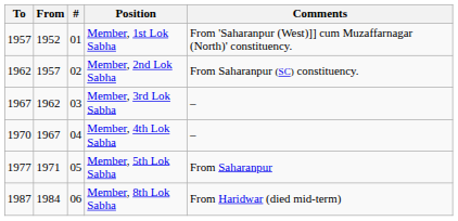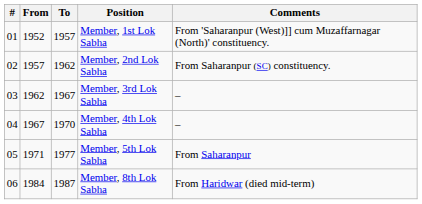 <table class="wikitable sortable">
 <tr>
+<th>#</th>
+<th>From</th>
 <th>To</th>
-<th>From</th>
-<th>#</th>
 <th>Position</th>
 <th>Comments</th>
 </tr>
 <tr>
+<td>01</td>
+<td>1952</td>
 <td>1957</td>
-<td>1952</td>
-<td>01</td>
 <td><a href='#'>Member</a>, <a href='#'>1st Lok Sabha</a></td>
 <td>From 'Saharanpur (West)]] cum Muzaffarnagar (North)'  constituency.</td>
 </tr>
 <tr>
+<td>02</td>
+<td>1957</td>
 <td>1962</td>
-<td>1957</td>
-<td>02</td>
 <td><a href='#'>Member</a>, <a href='#'>2nd Lok Sabha</a></td>
 <td>From Saharanpur <small>(<a href='#'>SC</a>)</small> constituency.</td>
 </tr>
 <tr>
+<td>03</td>
+<td>1962</td>
 <td>1967</td>
-<td>1962</td>
-<td>03</td>
 <td><a href='#'>Member</a>, <a href='#'>3rd Lok Sabha</a></td>
 <td>–</td>
 </tr>
 <tr>
+<td>04</td>
+<td>1967</td>
 <td>1970</td>
-<td>1967</td>
-<td>04</td>
 <td><a href='#'>Member</a>, <a href='#'>4th Lok Sabha</a></td>
 <td>–</td>
 </tr>
 <tr>
+<td>05</td>
+<td>1971</td>
 <td>1977</td>
-<td>1971</td>
-<td>05</td>
 <td><a href='#'>Member</a>, <a href='#'>5th Lok Sabha</a></td>
 <td>From <a href='#'>Saharanpur</a></td>
 </tr>
 <tr>
+<td>06</td>
+<td>1984</td>
 <td>1987</td>
-<td>1984</td>
-<td>06</td>
 <td><a href='#'>Member</a>, <a href='#'>8th Lok Sabha</a></td>
 <td>From <a href='#'>Haridwar</a> (died mid-term)</td>
 </tr>
 </table>
